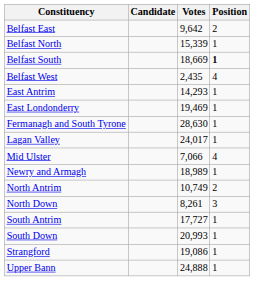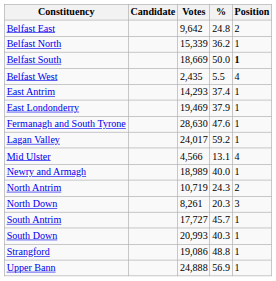 <table class="wikitable sortable">
 <tr>
 <th>Constituency</th>
 <th>Candidate</th>
 <th>Votes</th>
+<th>%</th>
 <th>Position</th>
 </tr>
 <tr>
 <td><a href='#'>Belfast East</a></td>
 <td></td>
 <td>9,642</td>
+<td>24.8</td>
 <td>2</td>
 </tr>
 <tr>
 <td><a href='#'>Belfast North</a></td>
 <td></td>
 <td>15,339</td>
+<td>36.2</td>
 <td>1</td>
 </tr>
 <tr>
 <td><a href='#'>Belfast South</a></td>
 <td></td>
 <td>18,669</td>
+<td>50.0</td>
 <td><strong>1</strong></td>
 </tr>
 <tr>
 <td><a href='#'>Belfast West</a></td>
 <td></td>
 <td>2,435</td>
+<td>5.5</td>
 <td>4</td>
 </tr>
 <tr>
 <td><a href='#'>East Antrim</a></td>
 <td></td>
 <td>14,293</td>
+<td>37.4</td>
 <td>1</td>
 </tr>
 <tr>
 <td><a href='#'>East Londonderry</a></td>
 <td></td>
 <td>19,469</td>
+<td>37.9</td>
 <td>1</td>
 </tr>
 <tr>
 <td><a href='#'>Fermanagh and South Tyrone</a></td>
 <td></td>
 <td>28,630</td>
+<td>47.6</td>
 <td>1</td>
 </tr>
 <tr>
 <td><a href='#'>Lagan Valley</a></td>
 <td></td>
 <td>24,017</td>
+<td>59.2</td>
 <td>1</td>
 </tr>
 <tr>
 <td><a href='#'>Mid Ulster</a></td>
 <td></td>
-<td>7,066</td>
+<td>4,566</td>
+<td>13.1</td>
 <td>4</td>
 </tr>
 <tr>
 <td><a href='#'>Newry and Armagh</a></td>
 <td></td>
 <td>18,989</td>
+<td>40.0</td>
 <td>1</td>
 </tr>
 <tr>
 <td><a href='#'>North Antrim</a></td>
 <td></td>
-<td>10,749</td>
+<td>10,719</td>
+<td>24.3</td>
 <td>2</td>
 </tr>
 <tr>
 <td><a href='#'>North Down</a></td>
 <td></td>
 <td>8,261</td>
+<td>20.3</td>
 <td>3</td>
 </tr>
 <tr>
 <td><a href='#'>South Antrim</a></td>
 <td></td>
 <td>17,727</td>
+<td>45.7</td>
 <td>1</td>
 </tr>
 <tr>
 <td><a href='#'>South Down</a></td>
 <td></td>
 <td>20,993</td>
+<td>40.3</td>
 <td>1</td>
 </tr>
 <tr>
 <td><a href='#'>Strangford</a></td>
 <td></td>
 <td>19,086</td>
+<td>48.8</td>
 <td>1</td>
 </tr>
 <tr>
 <td><a href='#'>Upper Bann</a></td>
 <td></td>
 <td>24,888</td>
+<td>56.9</td>
 <td>1</td>
 </tr>
 </table>
